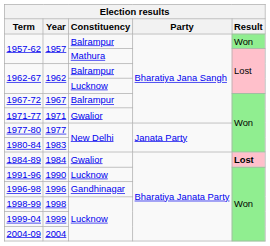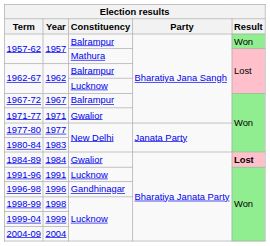 <table class="wikitable"style="font-size:85%; text-align:left;">
 <tr style="background:#efefef;">
 <th colspan=5>Election results</th>
 </tr>
 <tr>
 <th>Term</th>
 <th>Year</th>
 <th>Constituency</th>
 <th>Party</th>
 <th>Result</th>
 </tr>
 <tr>
 <td rowspan=2><a href='#'>1957-62</a></td>
 <td rowspan=2><a href='#'>1957</a></td>
 <td><a href='#'>Balrampur</a></td>
 <td rowspan=6><a href='#'>Bharatiya Jana Sangh</a></td>
 <td style="background-color:lightgreen;">Won</td>
 </tr>
 <tr>
 <td><a href='#'>Mathura</a></td>
 <td rowspan=3 style="background-color:pink;">Lost</td>
 </tr>
 <tr>
 <td rowspan=2><a href='#'>1962-67</a></td>
 <td rowspan=2><a href='#'>1962</a></td>
 <td><a href='#'>Balrampur</a></td>
 </tr>
 <tr>
 <td><a href='#'>Lucknow</a></td>
 </tr>
 <tr>
 <td><a href='#'>1967-72</a></td>
 <td><a href='#'>1967</a></td>
 <td><a href='#'>Balrampur</a></td>
 <td rowspan=4 style="background-color:lightgreen;">Won</td>
 </tr>
 <tr>
 <td><a href='#'>1971-77</a></td>
 <td><a href='#'>1971</a></td>
 <td><a href='#'>Gwalior</a></td>
 </tr>
 <tr>
 <td><a href='#'>1977-80</a></td>
 <td><a href='#'>1977</a></td>
 <td rowspan=2><a href='#'>New Delhi</a></td>
 <td rowspan=2><a href='#'>Janata Party</a></td>
 </tr>
 <tr>
 <td><a href='#'>1980-84</a></td>
 <td><a href='#'>1983</a></td>
 </tr>
 <tr>
 <td><a href='#'>1984-89</a></td>
 <td><a href='#'>1984</a></td>
 <td><a href='#'>Gwalior</a></td>
 <td rowspan=7><a href='#'>Bharatiya Janata Party</a></td>
 <td style="background-color:pink;"><strong>Lost</strong></td>
 </tr>
 <tr>
 <td><a href='#'>1991-96</a></td>
-<td><a href='#'>1990</a></td>
+<td><a href='#'>1991</a></td>
 <td><a href='#'>Lucknow</a></td>
 <td rowspan=7 style="background-color:lightgreen;">Won</td>
 </tr>
 <tr>
 <td rowspan=2><a href='#'>1996-98</a></td>
 <td rowspan=2><a href='#'>1996</a></td>
 <td><a href='#'>Gandhinagar</a></td>
 </tr>
 <tr>
 <td rowspan=4><a href='#'>Lucknow</a></td>
 </tr>
 <tr>
 <td><a href='#'>1998-99</a></td>
 <td><a href='#'>1998</a></td>
 </tr>
 <tr>
 <td><a href='#'>1999-04</a></td>
 <td><a href='#'>1999</a></td>
 </tr>
 <tr>
 <td><a href='#'>2004-09</a></td>
 <td><a href='#'>2004</a></td>
 </tr>
 </table>
